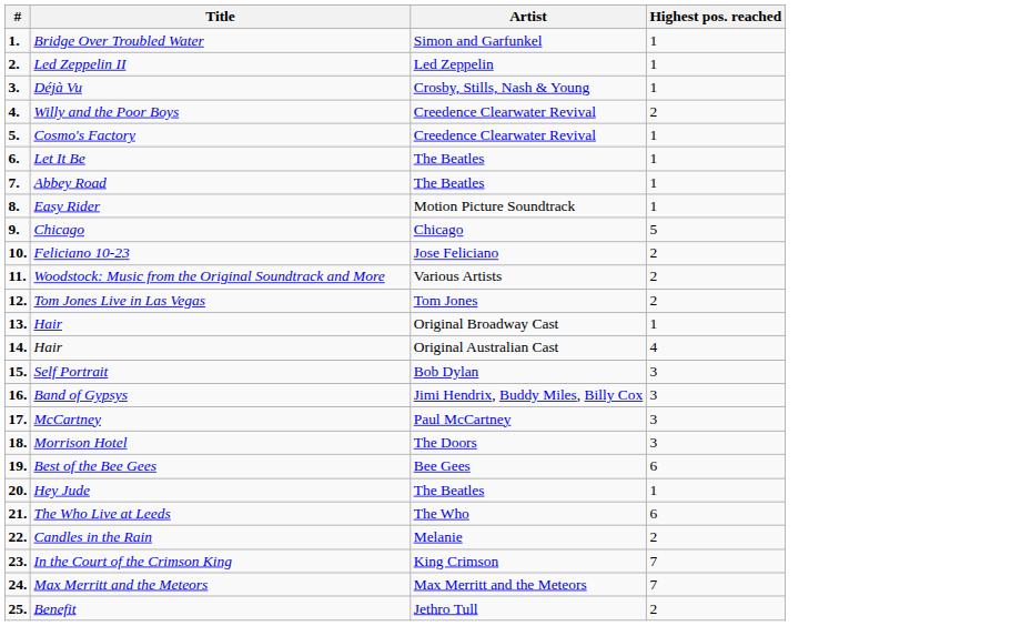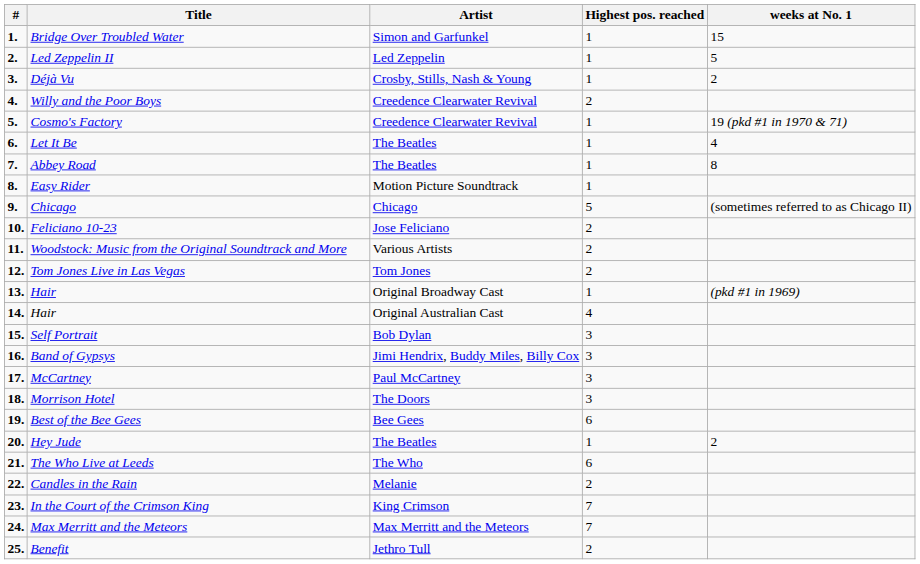 <table class="wikitable">
 <tr>
 <th>#</th>
 <th width="400">Title</th>
 <th>Artist</th>
 <th>Highest pos. reached</th>
+<th>weeks at No. 1</th>
 </tr>
 <tr>
 <td><strong>1.</strong></td>
 <td><em><a href='#'>Bridge Over Troubled Water</a></em></td>
 <td><a href='#'>Simon and Garfunkel</a></td>
 <td>1</td>
+<td>15</td>
 </tr>
 <tr>
 <td><strong>2.</strong></td>
 <td><em><a href='#'>Led Zeppelin II</a></em></td>
 <td><a href='#'>Led Zeppelin</a></td>
 <td>1</td>
+<td>5</td>
 </tr>
 <tr>
 <td><strong>3.</strong></td>
 <td><em><a href='#'>Déjà Vu</a></em></td>
 <td><a href='#'>Crosby, Stills, Nash & Young</a></td>
 <td>1</td>
+<td>2</td>
 </tr>
 <tr>
 <td><strong>4.</strong></td>
 <td><em><a href='#'>Willy and the Poor Boys</a></em></td>
 <td><a href='#'>Creedence Clearwater Revival</a></td>
 <td>2</td>
+<td></td>
 </tr>
 <tr>
 <td><strong>5.</strong></td>
 <td><em><a href='#'>Cosmo's Factory</a></em></td>
 <td><a href='#'>Creedence Clearwater Revival</a></td>
 <td>1</td>
+<td>19 <em>(pkd #1 in 1970 & 71)</em></td>
 </tr>
 <tr>
 <td><strong>6.</strong></td>
 <td><em><a href='#'>Let It Be</a></em></td>
 <td><a href='#'>The Beatles</a></td>
 <td>1</td>
+<td>4</td>
 </tr>
 <tr>
 <td><strong>7.</strong></td>
 <td><em><a href='#'>Abbey Road</a></em></td>
 <td><a href='#'>The Beatles</a></td>
 <td>1</td>
+<td>8</td>
 </tr>
 <tr>
 <td><strong>8.</strong></td>
 <td><em><a href='#'>Easy Rider</a></em></td>
 <td>Motion Picture Soundtrack</td>
 <td>1</td>
+<td></td>
 </tr>
 <tr>
 <td><strong>9.</strong></td>
 <td><em><a href='#'>Chicago</a></em></td>
 <td><a href='#'> Chicago</a></td>
 <td>5</td>
+<td>(sometimes referred to as Chicago II)</td>
 </tr>
 <tr>
 <td><strong>10.</strong></td>
 <td><em><a href='#'>Feliciano 10-23</a></em></td>
 <td><a href='#'>Jose Feliciano</a></td>
 <td>2</td>
+<td></td>
 </tr>
 <tr>
 <td><strong>11.</strong></td>
 <td><em><a href='#'>Woodstock: Music from the Original Soundtrack and More</a></em></td>
 <td>Various Artists</td>
 <td>2</td>
+<td></td>
 </tr>
 <tr>
 <td><strong>12.</strong></td>
 <td><em><a href='#'>Tom Jones Live in Las Vegas</a></em></td>
 <td><a href='#'>Tom Jones</a></td>
 <td>2</td>
+<td></td>
 </tr>
 <tr>
 <td><strong>13.</strong></td>
 <td><em><a href='#'>Hair</a></em></td>
 <td>Original Broadway Cast</td>
 <td>1</td>
+<td><em>(pkd #1 in 1969)</em></td>
 </tr>
 <tr>
 <td><strong>14.</strong></td>
 <td><em>Hair</em></td>
 <td>Original Australian Cast</td>
 <td>4</td>
+<td></td>
 </tr>
 <tr>
 <td><strong>15.</strong></td>
 <td><em><a href='#'>Self Portrait</a></em></td>
 <td><a href='#'>Bob Dylan</a></td>
 <td>3</td>
+<td></td>
 </tr>
 <tr>
 <td><strong>16.</strong></td>
 <td><em><a href='#'>Band of Gypsys</a></em></td>
 <td><a href='#'>Jimi Hendrix</a>, <a href='#'>Buddy Miles</a>, <a href='#'>Billy Cox</a></td>
 <td>3</td>
+<td></td>
 </tr>
 <tr>
 <td><strong>17.</strong></td>
 <td><em><a href='#'>McCartney</a></em></td>
 <td><a href='#'>Paul McCartney</a></td>
 <td>3</td>
+<td></td>
 </tr>
 <tr>
 <td><strong>18.</strong></td>
 <td><em><a href='#'>Morrison Hotel</a></em></td>
 <td><a href='#'>The Doors</a></td>
 <td>3</td>
+<td></td>
 </tr>
 <tr>
 <td><strong>19.</strong></td>
 <td><em><a href='#'>Best of the Bee Gees</a></em></td>
 <td><a href='#'>Bee Gees</a></td>
 <td>6</td>
+<td></td>
 </tr>
 <tr>
 <td><strong>20.</strong></td>
 <td><em><a href='#'>Hey Jude</a></em></td>
 <td><a href='#'>The Beatles</a></td>
 <td>1</td>
+<td>2</td>
 </tr>
 <tr>
 <td><strong>21.</strong></td>
 <td><em><a href='#'>The Who Live at Leeds</a></em></td>
 <td><a href='#'>The Who</a></td>
 <td>6</td>
+<td></td>
 </tr>
 <tr>
 <td><strong>22.</strong></td>
 <td><em><a href='#'>Candles in the Rain</a></em></td>
 <td><a href='#'>Melanie</a></td>
 <td>2</td>
+<td></td>
 </tr>
 <tr>
 <td><strong>23.</strong></td>
 <td><em><a href='#'>In the Court of the Crimson King</a></em></td>
 <td><a href='#'>King Crimson</a></td>
 <td>7</td>
+<td></td>
 </tr>
 <tr>
 <td><strong>24.</strong></td>
 <td><em><a href='#'>Max Merritt and the Meteors</a></em></td>
 <td><a href='#'>Max Merritt and the Meteors</a></td>
 <td>7</td>
+<td></td>
 </tr>
 <tr>
 <td><strong>25.</strong></td>
 <td><em><a href='#'>Benefit</a></em></td>
 <td><a href='#'>Jethro Tull</a></td>
 <td>2</td>
+<td></td>
 </tr>
 </table>
